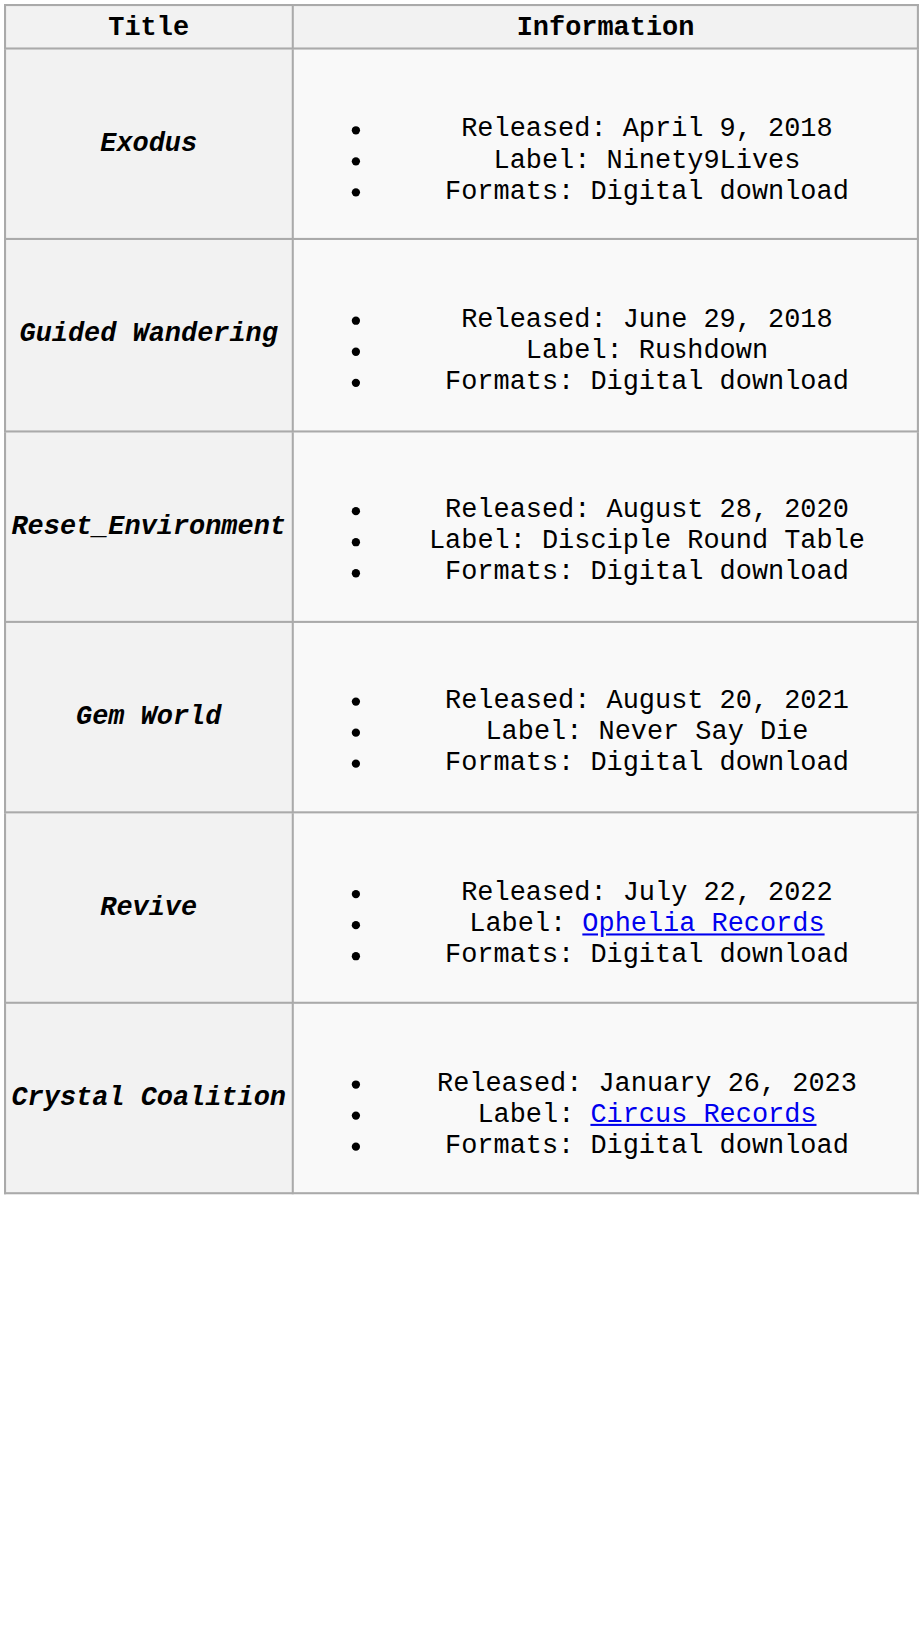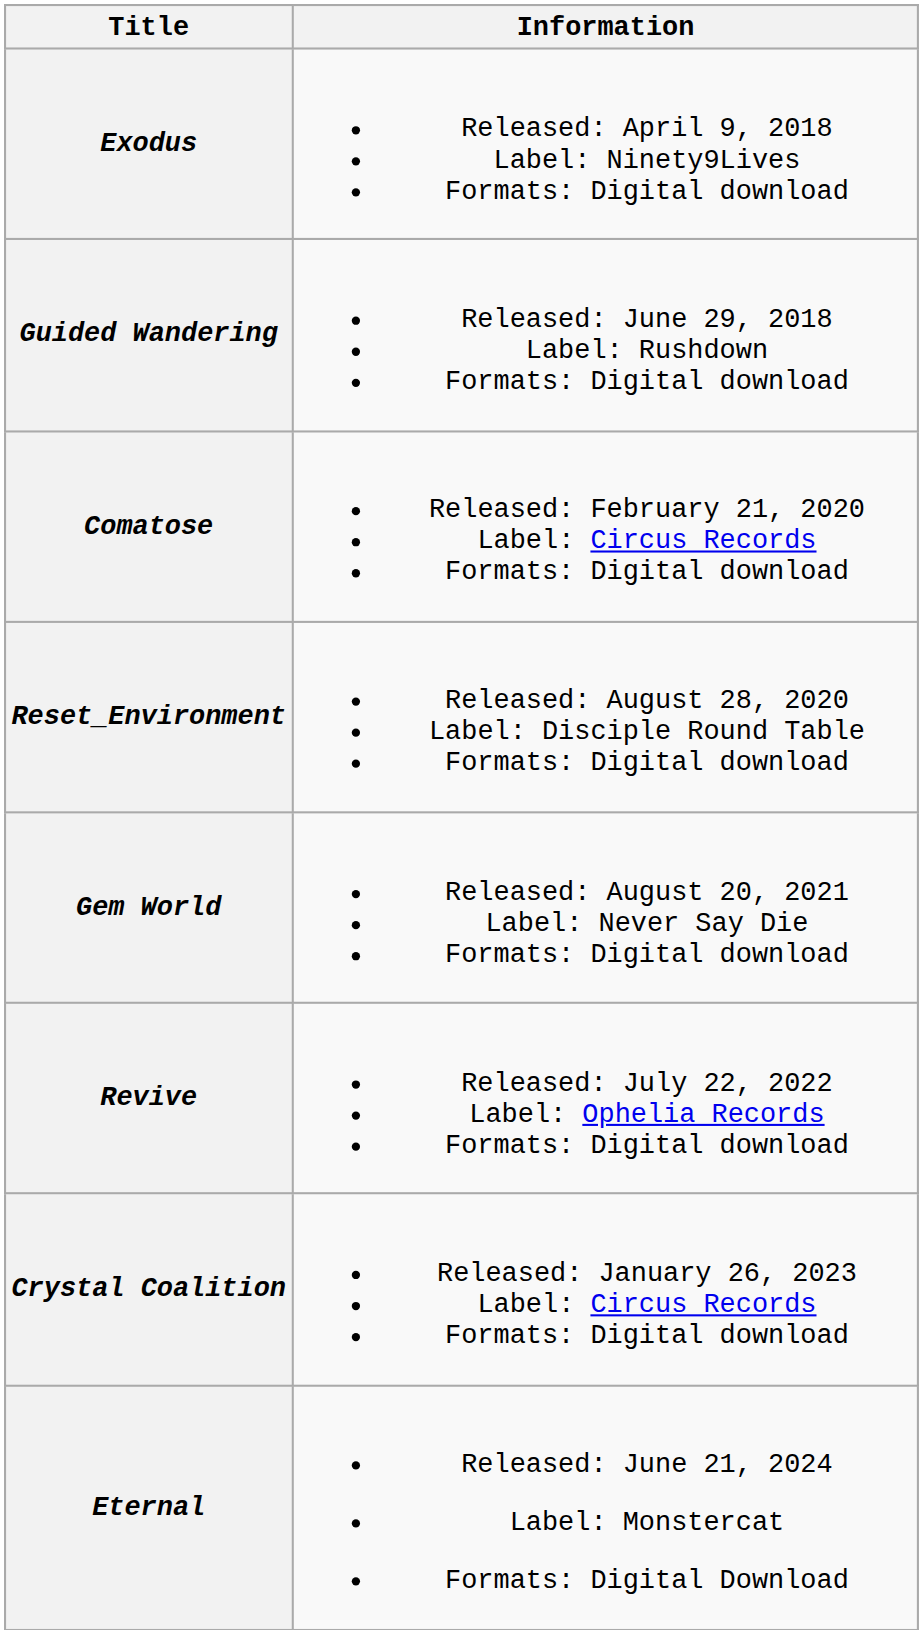 <table class="wikitable plainrowheaders" style="text-align:center;">
 <tr>
 <th scope="col" style="width:10em;">Title</th>
 <th scope="col" style="width:22.8em;">Information</th>
 </tr>
 <tr>
 <th scope="row"><em>Exodus</em></th>
 <td><br><ul><li>Released: April 9, 2018</li><li>Label: Ninety9Lives</li><li>Formats: Digital download</li></ul></td>
 </tr>
 <tr>
 <th scope="row"><em>Guided Wandering</em></th>
 <td><br><ul><li>Released: June 29, 2018</li><li>Label: Rushdown</li><li>Formats: Digital download</li></ul></td>
+</tr>
+<tr>
+<th scope="row"><em>Comatose</em></th>
+<td><br><ul><li>Released: February 21, 2020</li><li>Label: <a href='#'>Circus Records</a></li><li>Formats: Digital download</li></ul></td>
 </tr>
 <tr>
 <th scope="row"><em>Reset_Environment</em></th>
 <td><br><ul><li>Released: August 28, 2020</li><li>Label: Disciple Round Table</li><li>Formats: Digital download</li></ul></td>
 </tr>
 <tr>
 <th scope="row"><em>Gem World</em></th>
 <td><br><ul><li>Released: August 20, 2021</li><li>Label: Never Say Die</li><li>Formats: Digital download</li></ul></td>
 </tr>
 <tr>
 <th scope="row"><em>Revive</em></th>
 <td><br><ul><li>Released: July 22, 2022</li><li>Label: <a href='#'>Ophelia Records</a></li><li>Formats: Digital download</li></ul></td>
 </tr>
 <tr>
 <th scope="row"><em>Crystal Coalition</em></th>
 <td><br><ul><li>Released: January 26, 2023</li><li>Label: <a href='#'>Circus Records</a></li><li>Formats: Digital download</li></ul></td>
 </tr>
+<tr>
+<th><em>Eternal</em></th>
+<td><br><ul><li>Released: June 21, 2024</li></ul><ul><li>Label: Monstercat</li></ul><ul><li>Formats: Digital Download</li></ul></td>
+</tr>
 </table>
